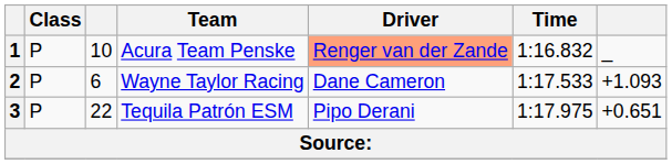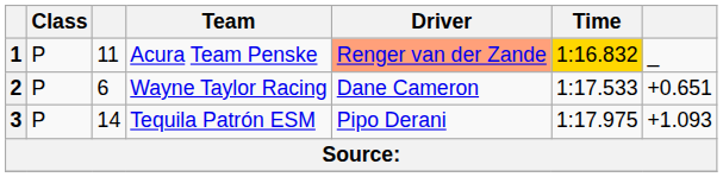 <table class="wikitable">
 <tr>
 <th scope="col"></th>
 <th scope="col">Class</th>
 <th scope="col"></th>
 <th scope="col">Team</th>
 <th scope="col">Driver</th>
 <th scope="col">Time</th>
 <th scope="col"></th>
 </tr>
 <tr>
 <th scope="row">1</th>
 <td>P</td>
-<td>10</td>
+<td>11</td>
 <td><a href='#'>Acura</a> <a href='#'>Team Penske</a></td>
 <td style="background: lightsalmon;"><a href='#'>Renger van der Zande</a></td>
-<td>1:16.832</td>
+<td style="background: gold;">1:16.832</td>
 <td>_</td>
 </tr>
 <tr>
 <th scope="row">2</th>
 <td>P</td>
 <td>6</td>
 <td><a href='#'>Wayne Taylor Racing</a></td>
 <td><a href='#'>Dane Cameron</a></td>
 <td>1:17.533</td>
-<td>+1.093</td>
+<td>+0.651</td>
 </tr>
 <tr>
 <th scope="row">3</th>
 <td>P</td>
-<td>22</td>
+<td>14</td>
 <td><a href='#'>Tequila Patrón ESM</a></td>
 <td><a href='#'>Pipo Derani</a></td>
 <td>1:17.975</td>
-<td>+0.651</td>
+<td>+1.093</td>
 </tr>
 <tr>
 <th colspan="7">Source:</th>
 </tr>
 <tr>
 </tr>
 </table>
